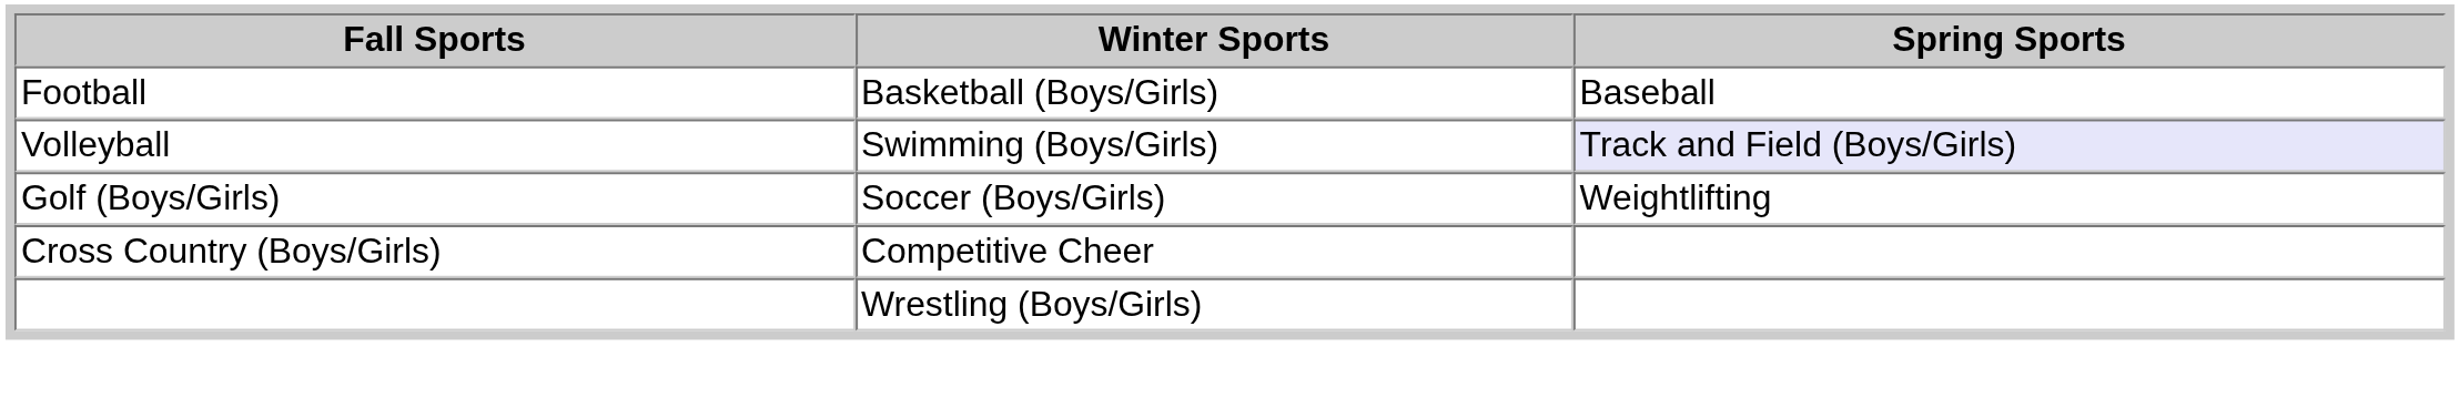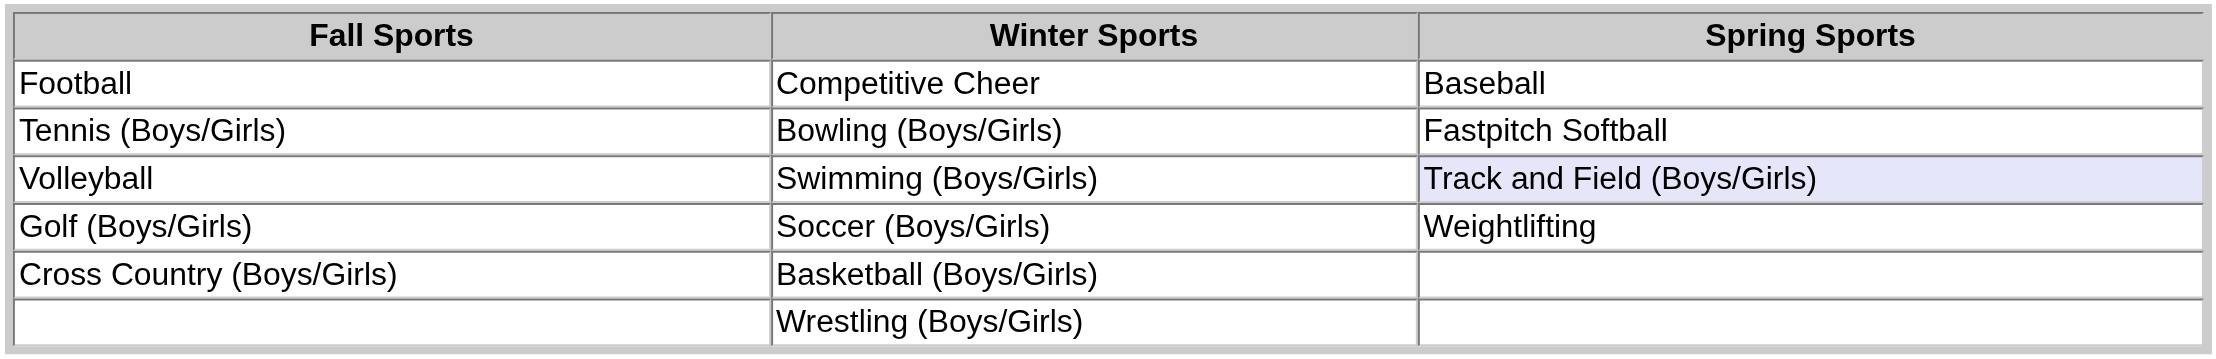 <table border="1" width="70%" cellpadding="2" cellspacing="0" style="margin:4px; border:4px solid #cccccc; ">
 <tr align="center" bgcolor="#cccccc">
 <th>Fall Sports</th>
 <th>Winter Sports</th>
 <th>Spring Sports</th>
 </tr>
 <tr>
 <td>Football</td>
-<td>Basketball (Boys/Girls)</td>
+<td>Competitive Cheer</td>
 <td>Baseball</td>
+</tr>
+<tr>
+<td>Tennis (Boys/Girls)</td>
+<td>Bowling (Boys/Girls)</td>
+<td>Fastpitch Softball</td>
 </tr>
 <tr>
 <td>Volleyball</td>
 <td>Swimming (Boys/Girls)</td>
 <td style="background: lavender;">Track and Field (Boys/Girls)</td>
 </tr>
 <tr>
 <td>Golf (Boys/Girls)</td>
 <td>Soccer (Boys/Girls)</td>
 <td>Weightlifting</td>
 </tr>
 <tr>
 <td>Cross Country (Boys/Girls)</td>
-<td>Competitive Cheer</td>
+<td>Basketball (Boys/Girls)</td>
 <td></td>
 </tr>
 <tr>
 <td></td>
 <td>Wrestling (Boys/Girls)</td>
 <td></td>
 </tr>
 </table>
